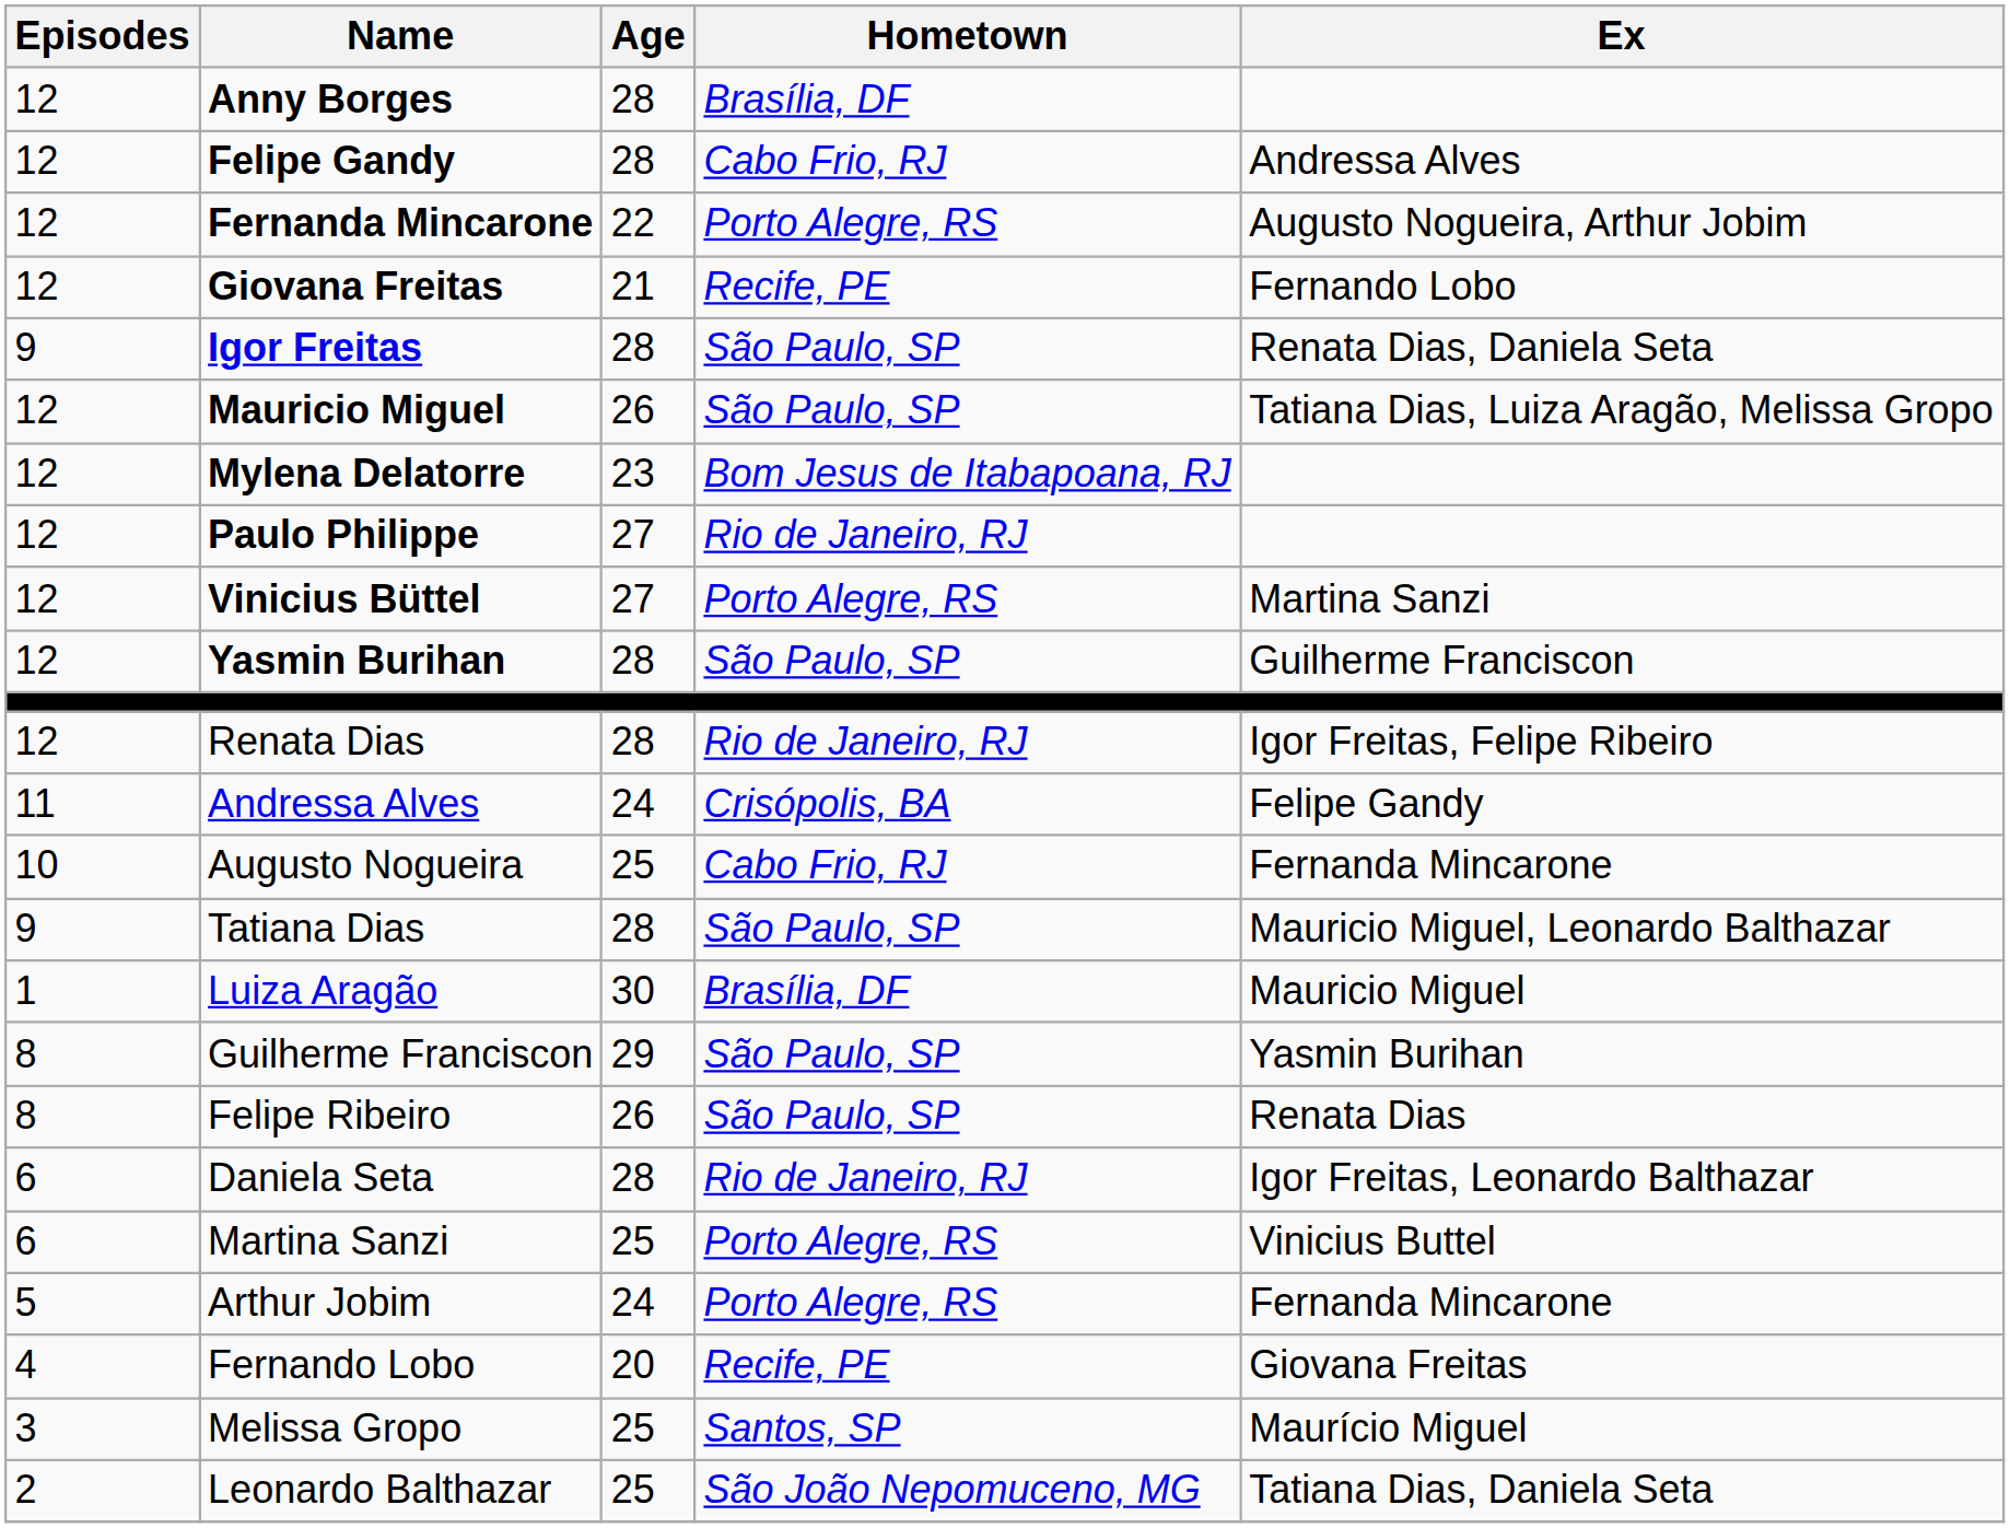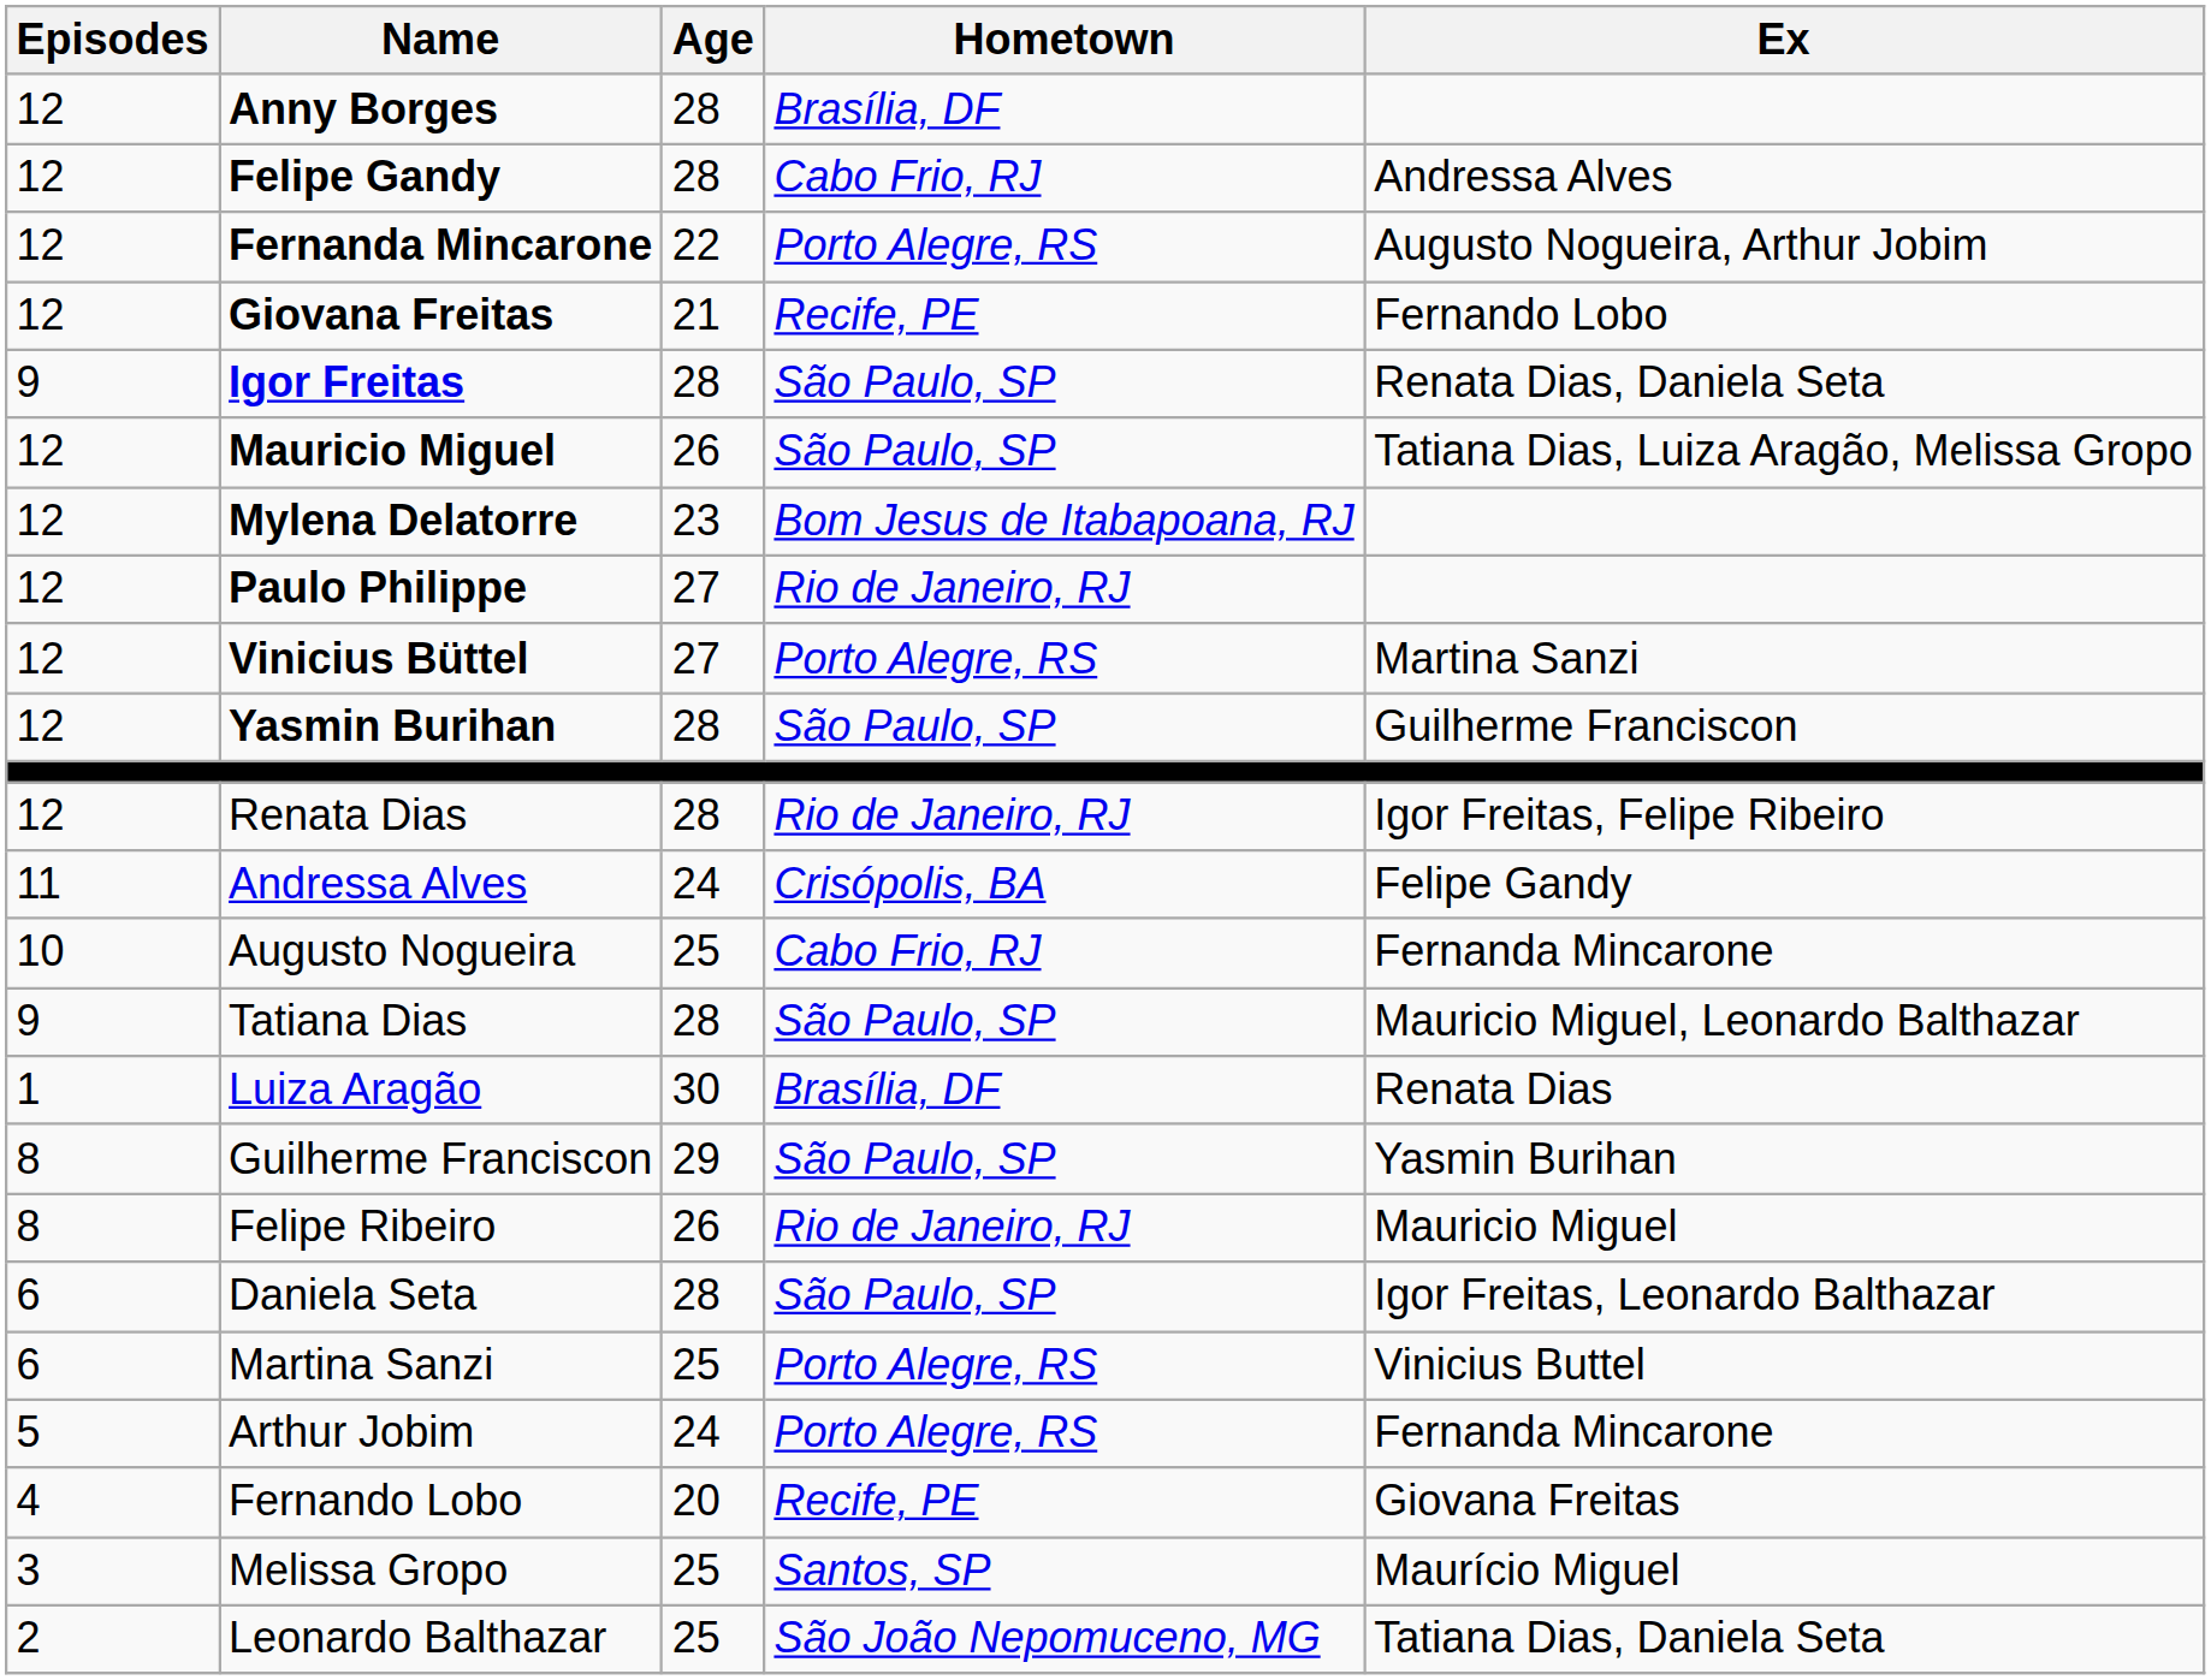 <table class="wikitable sortable">
 <tr>
 <th>Episodes</th>
 <th>Name</th>
 <th>Age</th>
 <th>Hometown</th>
 <th>Ex</th>
 </tr>
 <tr>
 <td>12</td>
 <td><strong>Anny Borges</strong></td>
 <td>28</td>
 <td><em><a href='#'>Brasília, DF</a></em></td>
 <td></td>
 </tr>
 <tr>
 <td>12</td>
 <td><strong>Felipe Gandy</strong></td>
 <td>28</td>
 <td><em><a href='#'>Cabo Frio, RJ</a></em></td>
 <td>Andressa Alves</td>
 </tr>
 <tr>
 <td>12</td>
 <td><strong>Fernanda Mincarone</strong></td>
 <td>22</td>
 <td><em><a href='#'>Porto Alegre, RS</a></em></td>
 <td>Augusto Nogueira, Arthur Jobim</td>
 </tr>
 <tr>
 <td>12</td>
 <td><strong>Giovana Freitas</strong></td>
 <td>21</td>
 <td><em><a href='#'>Recife, PE</a></em></td>
 <td>Fernando Lobo</td>
 </tr>
 <tr>
 <td>9</td>
 <td><strong><a href='#'>Igor Freitas</a></strong></td>
 <td>28</td>
 <td><em><a href='#'>São Paulo, SP</a></em></td>
 <td>Renata Dias, Daniela Seta</td>
 </tr>
 <tr>
 <td>12</td>
 <td><strong>Mauricio Miguel</strong></td>
 <td>26</td>
 <td><em><a href='#'>São Paulo, SP</a></em></td>
 <td>Tatiana Dias, Luiza Aragão, Melissa Gropo</td>
 </tr>
 <tr>
 <td>12</td>
 <td><strong>Mylena Delatorre</strong></td>
 <td>23</td>
 <td><em><a href='#'>Bom Jesus de Itabapoana, RJ</a></em></td>
 <td></td>
 </tr>
 <tr>
 <td>12</td>
 <td><strong>Paulo Philippe</strong></td>
 <td>27</td>
 <td><em><a href='#'>Rio de Janeiro, RJ</a></em></td>
 <td></td>
 </tr>
 <tr>
 <td>12</td>
 <td><strong>Vinicius Büttel</strong></td>
 <td>27</td>
 <td><em><a href='#'>Porto Alegre, RS</a></em></td>
 <td>Martina Sanzi</td>
 </tr>
 <tr>
 <td>12</td>
 <td><strong>Yasmin Burihan</strong></td>
 <td>28</td>
 <td><em><a href='#'>São Paulo, SP</a></em></td>
 <td>Guilherme Franciscon</td>
 </tr>
 <tr>
 <th style="background:#000;" colspan="6"></th>
 </tr>
 <tr>
 <td>12</td>
 <td>Renata Dias</td>
 <td>28</td>
 <td><em><a href='#'>Rio de Janeiro, RJ</a></em></td>
 <td>Igor Freitas, Felipe Ribeiro</td>
 </tr>
 <tr>
 <td>11</td>
 <td><a href='#'>Andressa Alves</a></td>
 <td>24</td>
 <td><em><a href='#'>Crisópolis, BA</a></em></td>
 <td>Felipe Gandy</td>
 </tr>
 <tr>
 <td>10</td>
 <td>Augusto Nogueira</td>
 <td>25</td>
 <td><em><a href='#'>Cabo Frio, RJ</a></em></td>
 <td>Fernanda Mincarone</td>
 </tr>
 <tr>
 <td>9</td>
 <td>Tatiana Dias</td>
 <td>28</td>
 <td><em><a href='#'>São Paulo, SP</a></em></td>
 <td>Mauricio Miguel, Leonardo Balthazar</td>
 </tr>
 <tr>
 <td>1</td>
 <td><a href='#'>Luiza Aragão</a></td>
 <td>30</td>
 <td><em><a href='#'>Brasília, DF</a></em></td>
-<td>Mauricio Miguel</td>
+<td>Renata Dias</td>
 </tr>
 <tr>
 <td>8</td>
 <td>Guilherme Franciscon</td>
 <td>29</td>
 <td><em><a href='#'>São Paulo, SP</a></em></td>
 <td>Yasmin Burihan</td>
 </tr>
 <tr>
 <td>8</td>
 <td>Felipe Ribeiro</td>
 <td>26</td>
-<td><em><a href='#'>São Paulo, SP</a></em></td>
-<td>Renata Dias</td>
+<td><em><a href='#'>Rio de Janeiro, RJ</a></em></td>
+<td>Mauricio Miguel</td>
 </tr>
 <tr>
 <td>6</td>
 <td>Daniela Seta</td>
 <td>28</td>
-<td><em><a href='#'>Rio de Janeiro, RJ</a></em></td>
+<td><em><a href='#'>São Paulo, SP</a></em></td>
 <td>Igor Freitas, Leonardo Balthazar</td>
 </tr>
 <tr>
 <td>6</td>
 <td>Martina Sanzi</td>
 <td>25</td>
 <td><em><a href='#'>Porto Alegre, RS</a></em></td>
 <td>Vinicius Buttel</td>
 </tr>
 <tr>
 <td>5</td>
 <td>Arthur Jobim</td>
 <td>24</td>
 <td><em><a href='#'>Porto Alegre, RS</a></em></td>
 <td>Fernanda Mincarone</td>
 </tr>
 <tr>
 <td>4</td>
 <td>Fernando Lobo</td>
 <td>20</td>
 <td><em><a href='#'>Recife, PE</a></em></td>
 <td>Giovana Freitas</td>
 </tr>
 <tr>
 <td>3</td>
 <td>Melissa Gropo</td>
 <td>25</td>
 <td><em><a href='#'>Santos, SP</a></em></td>
 <td>Maurício Miguel</td>
 </tr>
 <tr>
 <td>2</td>
 <td>Leonardo Balthazar</td>
 <td>25</td>
 <td nowrap=><em><a href='#'>São João Nepomuceno, MG</a></em></td>
 <td>Tatiana Dias, Daniela Seta</td>
 </tr>
 <tr>
 </tr>
 </table>
